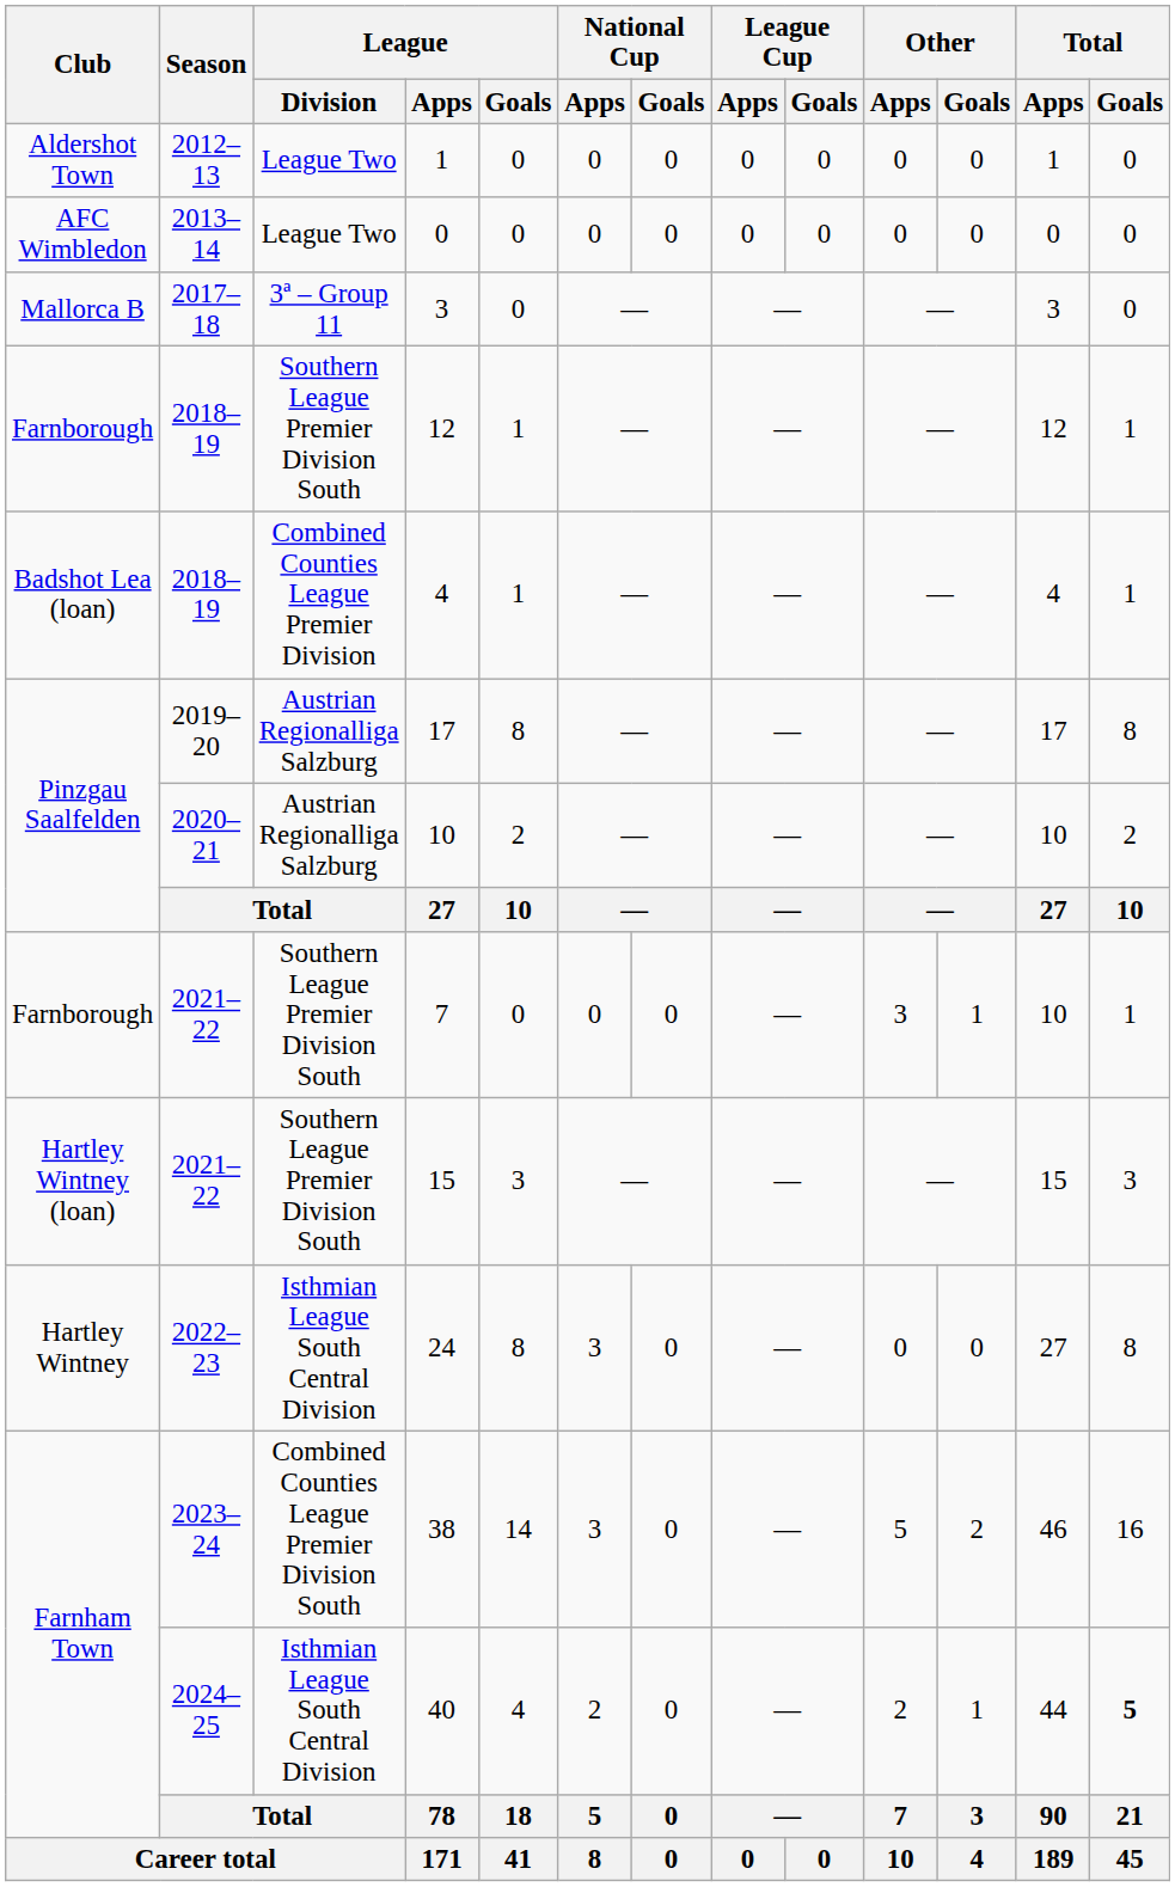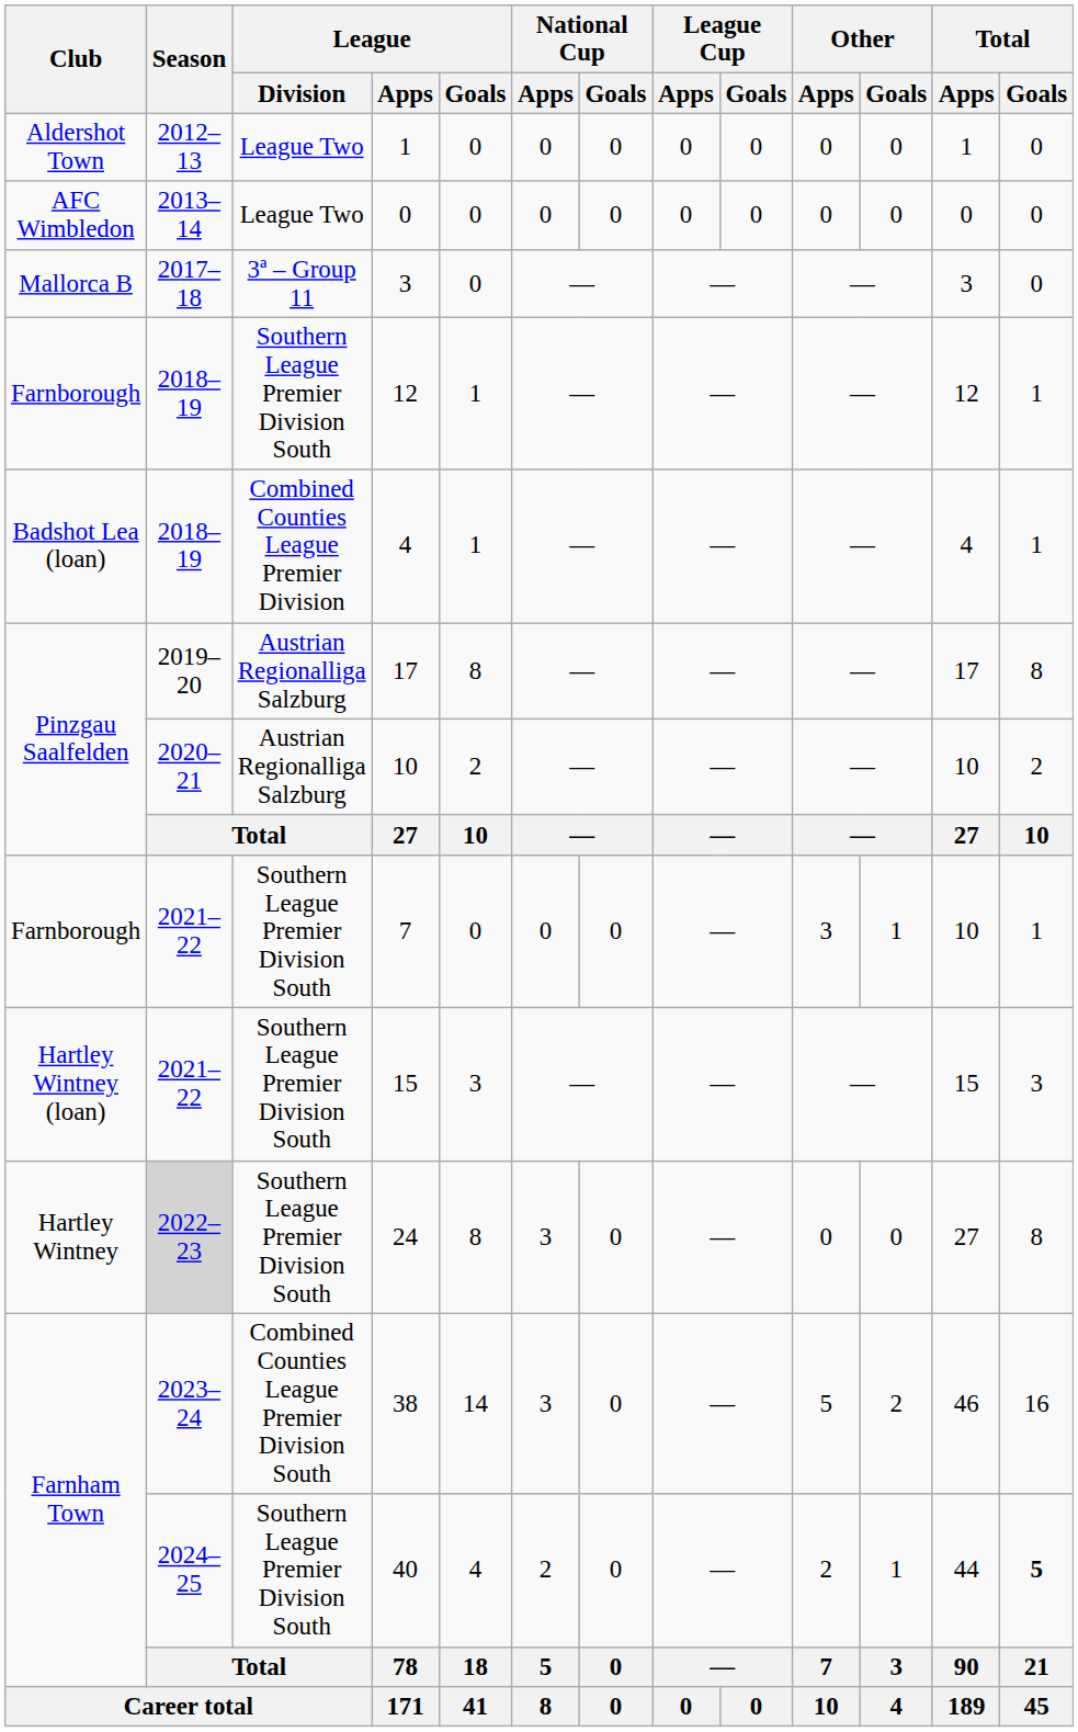 <table class="wikitable" style="text-align:center">
 <tr>
 <th rowspan="2">Club</th>
 <th rowspan="2">Season</th>
 <th colspan="3">League</th>
 <th colspan="2">National Cup</th>
 <th colspan="2">League Cup</th>
 <th colspan="2">Other</th>
 <th colspan="2">Total</th>
 </tr>
 <tr>
 <th>Division</th>
 <th>Apps</th>
 <th>Goals</th>
 <th>Apps</th>
 <th>Goals</th>
 <th>Apps</th>
 <th>Goals</th>
 <th>Apps</th>
 <th>Goals</th>
 <th>Apps</th>
 <th>Goals</th>
 </tr>
 <tr>
 <td rowspan="1"><a href='#'>Aldershot Town</a></td>
 <td><a href='#'>2012–13</a></td>
 <td><a href='#'>League Two</a></td>
 <td>1</td>
 <td>0</td>
 <td>0</td>
 <td>0</td>
 <td>0</td>
 <td>0</td>
 <td>0</td>
 <td>0</td>
 <td>1</td>
 <td>0</td>
 </tr>
 <tr>
 <td rowspan="1"><a href='#'>AFC Wimbledon</a></td>
 <td><a href='#'>2013–14</a></td>
 <td>League Two</td>
 <td>0</td>
 <td>0</td>
 <td>0</td>
 <td>0</td>
 <td>0</td>
 <td>0</td>
 <td>0</td>
 <td>0</td>
 <td>0</td>
 <td>0</td>
 </tr>
 <tr>
 <td rowspan="1"><a href='#'>Mallorca B</a></td>
 <td><a href='#'>2017–18</a></td>
 <td><a href='#'>3ª – Group 11</a></td>
 <td>3</td>
 <td>0</td>
 <td colspan="2">—</td>
 <td colspan="2">—</td>
 <td colspan="2">—</td>
 <td>3</td>
 <td>0</td>
 </tr>
 <tr>
 <td rowspan="1"><a href='#'>Farnborough</a></td>
 <td><a href='#'>2018–19</a></td>
 <td><a href='#'>Southern League</a> Premier Division South</td>
 <td>12</td>
 <td>1</td>
 <td colspan="2">—</td>
 <td colspan="2">—</td>
 <td colspan="2">—</td>
 <td>12</td>
 <td>1</td>
 </tr>
 <tr>
 <td rowspan="1"><a href='#'>Badshot Lea</a> (loan)</td>
 <td><a href='#'>2018–19</a></td>
 <td><a href='#'>Combined Counties League</a> Premier Division</td>
 <td>4</td>
 <td>1</td>
 <td colspan="2">—</td>
 <td colspan="2">—</td>
 <td colspan="2">—</td>
 <td>4</td>
 <td>1</td>
 </tr>
 <tr>
 <td rowspan="3"><a href='#'>Pinzgau Saalfelden</a></td>
 <td>2019–20</td>
 <td><a href='#'>Austrian Regionalliga</a> Salzburg</td>
 <td>17</td>
 <td>8</td>
 <td colspan="2">—</td>
 <td colspan="2">—</td>
 <td colspan="2">—</td>
 <td>17</td>
 <td>8</td>
 </tr>
 <tr>
 <td><a href='#'>2020–21</a></td>
 <td>Austrian Regionalliga Salzburg</td>
 <td>10</td>
 <td>2</td>
 <td colspan="2">—</td>
 <td colspan="2">—</td>
 <td colspan="2">—</td>
 <td>10</td>
 <td>2</td>
 </tr>
 <tr>
 <th colspan=2>Total</th>
 <th>27</th>
 <th>10</th>
 <th colspan="2">—</th>
 <th colspan="2">—</th>
 <th colspan="2">—</th>
 <th>27</th>
 <th>10</th>
 </tr>
 <tr>
 <td rowspan="1">Farnborough</td>
 <td><a href='#'>2021–22</a></td>
 <td>Southern League Premier Division South</td>
 <td>7</td>
 <td>0</td>
 <td>0</td>
 <td>0</td>
 <td colspan="2">—</td>
 <td>3</td>
 <td>1</td>
 <td>10</td>
 <td>1</td>
 </tr>
 <tr>
 <td rowspan="1"><a href='#'>Hartley Wintney</a> (loan)</td>
 <td><a href='#'>2021–22</a></td>
 <td>Southern League Premier Division South</td>
 <td>15</td>
 <td>3</td>
 <td colspan="2">—</td>
 <td colspan="2">—</td>
 <td colspan="2">—</td>
 <td>15</td>
 <td>3</td>
 </tr>
 <tr>
 <td rowspan="1">Hartley Wintney</td>
-<td><a href='#'>2022–23</a></td>
-<td><a href='#'>Isthmian League</a> South Central Division</td>
+<td style="background: lightgrey;"><a href='#'>2022–23</a></td>
+<td>Southern League Premier Division South</td>
 <td>24</td>
 <td>8</td>
 <td>3</td>
 <td>0</td>
 <td colspan="2">—</td>
 <td>0</td>
 <td>0</td>
 <td>27</td>
 <td>8</td>
 </tr>
 <tr>
 <td rowspan="3"><a href='#'>Farnham Town</a></td>
 <td><a href='#'>2023–24</a></td>
 <td>Combined Counties League Premier Division South</td>
 <td>38</td>
 <td>14</td>
 <td>3</td>
 <td>0</td>
 <td colspan="2">—</td>
 <td>5</td>
 <td>2</td>
 <td>46</td>
 <td>16</td>
 </tr>
 <tr>
 <td><a href='#'>2024–25</a></td>
-<td><a href='#'>Isthmian League</a> South Central Division</td>
+<td>Southern League Premier Division South</td>
 <td>40</td>
 <td>4</td>
 <td>2</td>
 <td>0</td>
 <td colspan="2">—</td>
 <td>2</td>
 <td>1</td>
 <td>44</td>
 <td><strong>5</strong></td>
 </tr>
 <tr>
 <th colspan=2>Total</th>
 <th>78</th>
 <th>18</th>
 <th>5</th>
 <th>0</th>
 <th colspan="2">—</th>
 <th>7</th>
 <th>3</th>
 <th>90</th>
 <th>21</th>
 </tr>
 <tr>
 <th colspan=3>Career total</th>
 <th>171</th>
 <th>41</th>
 <th>8</th>
 <th>0</th>
 <th>0</th>
 <th>0</th>
 <th>10</th>
 <th>4</th>
 <th>189</th>
 <th>45</th>
 </tr>
 </table>
